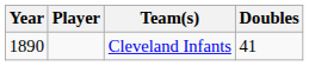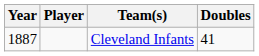 <table class="wikitable">
 <tr>
 <th>Year</th>
 <th>Player</th>
 <th>Team(s)</th>
 <th>Doubles</th>
 </tr>
 <tr>
-<td>1890</td>
+<td>1887</td>
 <td></td>
 <td><a href='#'>Cleveland Infants</a></td>
 <td>41</td>
 </tr>
 </table>
